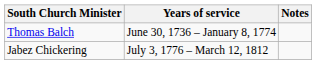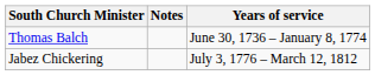 <table class="wikitable" style="float: right; margin-left: 1em; ">
 <tr>
 <th>South Church Minister</th>
+<th>Notes</th>
 <th>Years of service</th>
-<th>Notes</th>
 </tr>
 <tr>
 <td><a href='#'>Thomas Balch</a></td>
+<td></td>
 <td>June 30, 1736 – January 8, 1774</td>
-<td></td>
 </tr>
 <tr>
 <td>Jabez Chickering</td>
+<td></td>
 <td>July 3, 1776 – March 12, 1812</td>
-<td></td>
 </tr>
 </table>
